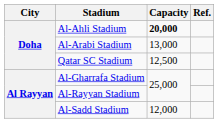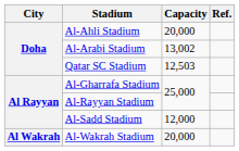 <table class="wikitable sortable">
 <tr>
 <th class="unsortable">City</th>
 <th>Stadium</th>
 <th>Capacity</th>
 <th>Ref.</th>
 </tr>
 <tr>
 <th rowspan="3"><a href='#'>Doha</a></th>
 <td><a href='#'>Al-Ahli Stadium</a></td>
-<td><strong>20,000</strong></td>
+<td>20,000</td>
 <td></td>
 </tr>
 <tr>
 <td><a href='#'>Al-Arabi Stadium</a></td>
-<td>13,000</td>
+<td>13,002</td>
 <td></td>
 </tr>
 <tr>
 <td><a href='#'>Qatar SC Stadium</a></td>
-<td>12,500</td>
+<td>12,503</td>
 <td></td>
 </tr>
 <tr>
 <th rowspan="3"><a href='#'>Al Rayyan</a></th>
 <td><a href='#'>Al-Gharrafa Stadium</a></td>
 <td rowspan="2">25,000</td>
 <td></td>
 </tr>
 <tr>
 <td><a href='#'>Al-Rayyan Stadium</a></td>
 <td></td>
 </tr>
 <tr>
 <td><a href='#'>Al-Sadd Stadium</a></td>
 <td>12,000</td>
 <td></td>
 </tr>
+<tr>
+<th><a href='#'>Al Wakrah</a></th>
+<td><a href='#'>Al-Wakrah Stadium</a></td>
+<td>20,000</td>
+<td></td>
+</tr>
 </table>
